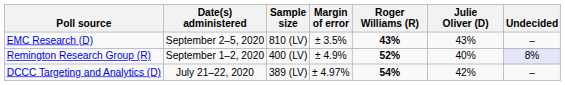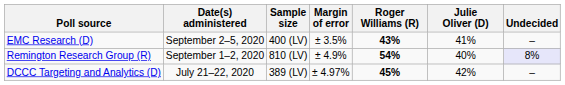 <table class="wikitable" style="font-size:90%;text-align:center;">
 <tr valign=bottom>
 <th>Poll source</th>
 <th>Date(s)<br>administered</th>
 <th>Sample<br>size</th>
 <th>Margin<br>of error</th>
 <th style="width:100px;">Roger<br>Williams (R)</th>
 <th style="width:100px;">Julie<br>Oliver (D)</th>
 <th>Undecided</th>
 </tr>
 <tr>
 <td style="text-align:left;"><a href='#'>EMC Research (D)</a></td>
 <td>September 2–5, 2020</td>
-<td>810 (LV)</td>
+<td>400 (LV)</td>
 <td>± 3.5%</td>
 <td><strong>43%</strong></td>
-<td>43%</td>
+<td>41%</td>
 <td>–</td>
 </tr>
 <tr>
 <td style="text-align:left;"><a href='#'>Remington Research Group (R)</a></td>
 <td>September 1–2, 2020</td>
-<td>400 (LV)</td>
+<td>810 (LV)</td>
 <td>± 4.9%</td>
-<td><strong>52%</strong></td>
+<td><strong>54%</strong></td>
 <td>40%</td>
 <td style="background: lavender;">8%</td>
 </tr>
 <tr>
 <td style="text-align:left;"><a href='#'>DCCC Targeting and Analytics (D)</a></td>
 <td>July 21–22, 2020</td>
 <td>389 (LV)</td>
 <td>± 4.97%</td>
-<td><strong>54%</strong></td>
+<td><strong>45%</strong></td>
 <td>42%</td>
 <td>–</td>
 </tr>
 </table>
